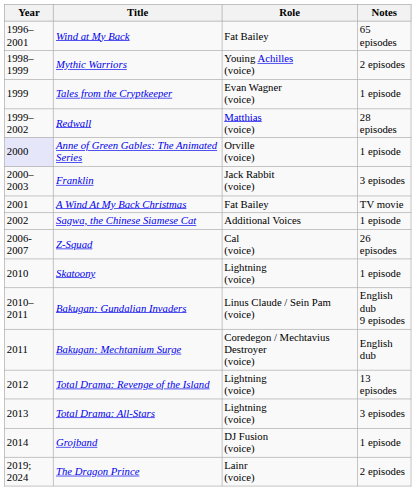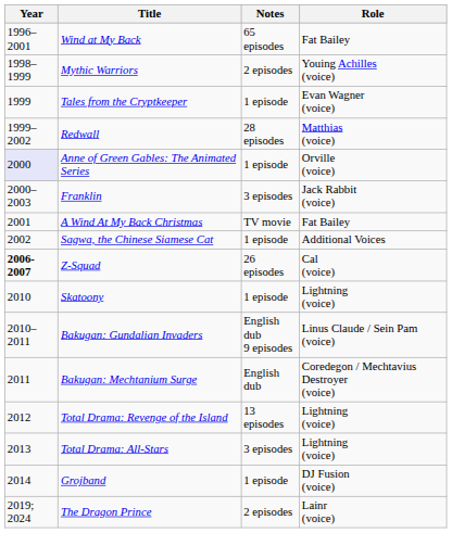 <table class="wikitable sortable">
 <tr style="background:#ccc; text-align:center;">
 <th>Year</th>
 <th>Title</th>
+<th class="unsortable">Notes</th>
 <th>Role</th>
-<th class="unsortable">Notes</th>
 </tr>
 <tr>
 <td>1996–2001</td>
 <td><em><a href='#'>Wind at My Back</a></em></td>
+<td>65 episodes</td>
 <td>Fat Bailey</td>
-<td>65 episodes</td>
 </tr>
 <tr>
 <td>1998–1999</td>
 <td><em><a href='#'>Mythic Warriors</a></em></td>
+<td>2 episodes</td>
 <td>Youing <a href='#'>Achilles</a> <br> (voice)</td>
-<td>2 episodes</td>
 </tr>
 <tr>
 <td>1999</td>
 <td><em><a href='#'>Tales from the Cryptkeeper</a></em></td>
+<td>1 episode</td>
 <td>Evan Wagner <br> (voice)</td>
-<td>1 episode</td>
 </tr>
 <tr>
 <td>1999–2002</td>
 <td><em><a href='#'>Redwall</a></em></td>
+<td>28 episodes</td>
 <td><a href='#'>Matthias</a> <br> (voice)</td>
-<td>28 episodes</td>
 </tr>
 <tr>
 <td style="background: lavender;">2000</td>
 <td><em><a href='#'>Anne of Green Gables: The Animated Series</a></em></td>
+<td>1 episode</td>
 <td>Orville <br> (voice)</td>
-<td>1 episode</td>
 </tr>
 <tr>
 <td>2000–2003</td>
 <td><em><a href='#'>Franklin</a></em></td>
+<td>3 episodes</td>
 <td>Jack Rabbit <br> (voice)</td>
-<td>3 episodes</td>
 </tr>
 <tr>
 <td>2001</td>
 <td><em><a href='#'>A Wind At My Back Christmas</a></em></td>
+<td>TV movie</td>
 <td>Fat Bailey</td>
-<td>TV movie</td>
 </tr>
 <tr>
 <td>2002</td>
 <td><em><a href='#'>Sagwa, the Chinese Siamese Cat</a></em></td>
+<td>1 episode</td>
 <td>Additional Voices</td>
-<td>1 episode</td>
 </tr>
 <tr>
-<td>2006-2007</td>
+<td><strong>2006-2007</strong></td>
 <td><em><a href='#'>Z-Squad</a></em></td>
+<td>26 episodes</td>
 <td>Cal <br> (voice)</td>
-<td>26 episodes</td>
 </tr>
 <tr>
 <td>2010</td>
 <td><em><a href='#'>Skatoony</a></em></td>
+<td>1 episode</td>
 <td>Lightning <br> (voice)</td>
-<td>1 episode</td>
 </tr>
 <tr>
 <td>2010–2011</td>
 <td><em><a href='#'>Bakugan: Gundalian Invaders</a></em></td>
+<td>English dub<br>9 episodes</td>
 <td>Linus Claude / Sein Pam <br> (voice)</td>
-<td>English dub<br>9 episodes</td>
 </tr>
 <tr>
 <td>2011</td>
 <td><em><a href='#'>Bakugan: Mechtanium Surge</a></em></td>
+<td>English dub</td>
 <td>Coredegon / Mechtavius Destroyer <br> (voice)</td>
-<td>English dub</td>
 </tr>
 <tr>
 <td>2012</td>
 <td><em><a href='#'>Total Drama: Revenge of the Island</a></em></td>
+<td>13 episodes</td>
 <td>Lightning <br> (voice)</td>
-<td>13 episodes</td>
 </tr>
 <tr>
 <td>2013</td>
 <td><em><a href='#'>Total Drama: All-Stars</a></em></td>
+<td>3 episodes</td>
 <td>Lightning <br> (voice)</td>
-<td>3 episodes</td>
 </tr>
 <tr>
 <td>2014</td>
 <td><em><a href='#'>Grojband</a></em></td>
+<td>1 episode</td>
 <td>DJ Fusion <br> (voice)</td>
-<td>1 episode</td>
 </tr>
 <tr>
 <td>2019; 2024</td>
 <td data-sort-value="Dragon Prince, The"><em><a href='#'>The Dragon Prince</a></em></td>
+<td>2 episodes</td>
 <td>Lainr <br> (voice)</td>
-<td>2 episodes</td>
 </tr>
 </table>
